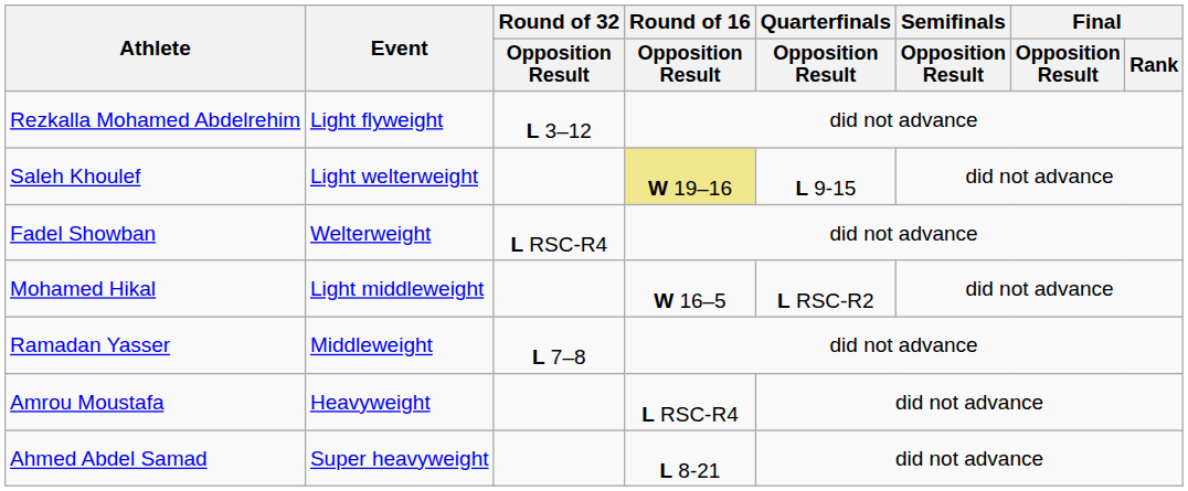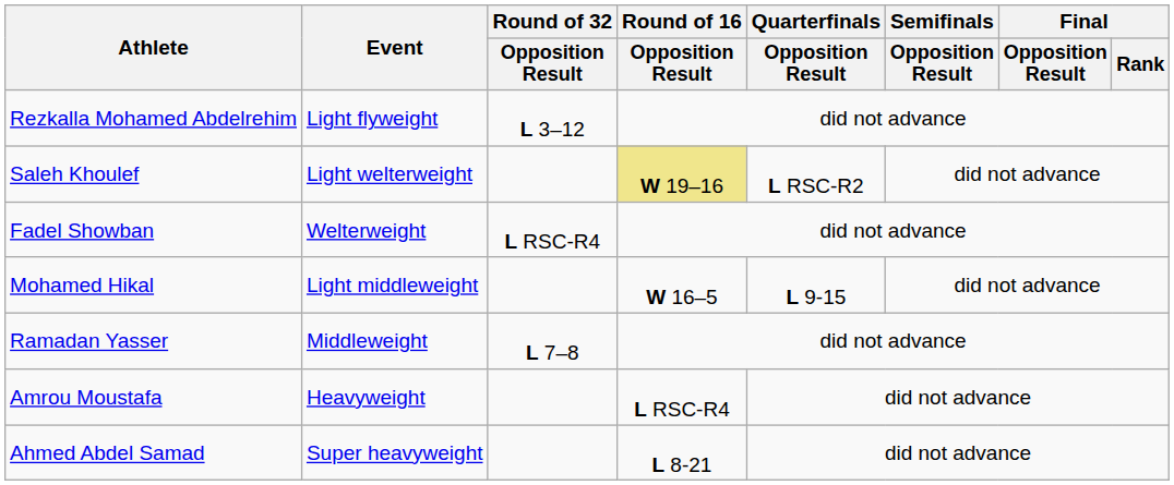 <table class="wikitable" style="font-size:90%">
 <tr>
 <th rowspan="2">Athlete</th>
 <th rowspan="2">Event</th>
 <th>Round of 32</th>
 <th>Round of 16</th>
 <th>Quarterfinals</th>
 <th>Semifinals</th>
 <th colspan=2>Final</th>
 </tr>
 <tr style="font-size:95%">
 <th>Opposition<br>Result</th>
 <th>Opposition<br>Result</th>
 <th>Opposition<br>Result</th>
 <th>Opposition<br>Result</th>
 <th>Opposition<br>Result</th>
 <th>Rank</th>
 </tr>
 <tr align=center>
 <td align=left><a href='#'>Rezkalla Mohamed Abdelrehim</a></td>
 <td align=left><a href='#'>Light flyweight</a></td>
 <td><br><strong>L</strong> 3–12</td>
 <td colspan=5>did not advance</td>
 </tr>
 <tr align=center>
 <td align=left><a href='#'>Saleh Khoulef</a></td>
 <td align=left><a href='#'>Light welterweight</a></td>
 <td></td>
 <td style="background: khaki;"><br><strong>W</strong> 19–16</td>
-<td><br><strong>L</strong> 9-15</td>
+<td><br><strong>L</strong> RSC-R2</td>
 <td colspan=3>did not advance</td>
 </tr>
 <tr align=center>
 <td align=left><a href='#'>Fadel Showban</a></td>
 <td align=left><a href='#'>Welterweight</a></td>
 <td><br><strong>L</strong> RSC-R4</td>
 <td colspan=5>did not advance</td>
 </tr>
 <tr align=center>
 <td align=left><a href='#'>Mohamed Hikal</a></td>
 <td align=left><a href='#'>Light middleweight</a></td>
 <td></td>
 <td><br><strong>W</strong> 16–5</td>
-<td><br><strong>L</strong> RSC-R2</td>
+<td><br><strong>L</strong> 9-15</td>
 <td colspan=3>did not advance</td>
 </tr>
 <tr align=center>
 <td align=left><a href='#'>Ramadan Yasser</a></td>
 <td align=left><a href='#'>Middleweight</a></td>
 <td><br><strong>L</strong> 7–8</td>
 <td colspan=5>did not advance</td>
 </tr>
 <tr align=center>
 <td align=left><a href='#'>Amrou Moustafa</a></td>
 <td align=left><a href='#'>Heavyweight</a></td>
 <td></td>
 <td><br><strong>L</strong> RSC-R4</td>
 <td colspan=4>did not advance</td>
 </tr>
 <tr align=center>
 <td align=left><a href='#'>Ahmed Abdel Samad</a></td>
 <td align=left><a href='#'>Super heavyweight</a></td>
 <td></td>
 <td><br><strong>L</strong> 8-21</td>
 <td colspan=4>did not advance</td>
 </tr>
 </table>
